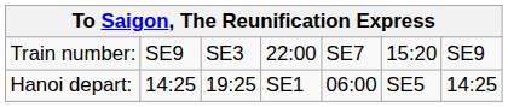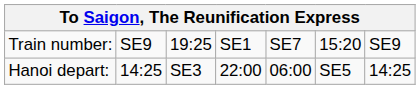 <table class="wikitable">
 <tr>
 <th colspan="7">To <a href='#'>Saigon</a>, The Reunification Express</th>
 </tr>
 <tr>
 <td>Train number:</td>
 <td>SE9</td>
-<td>SE3</td>
-<td>22:00</td>
+<td>19:25</td>
+<td>SE1</td>
 <td>SE7</td>
 <td>15:20</td>
 <td>SE9</td>
 </tr>
 <tr>
 <td>Hanoi depart:</td>
 <td>14:25</td>
-<td>19:25</td>
-<td>SE1</td>
+<td>SE3</td>
+<td>22:00</td>
 <td>06:00</td>
 <td>SE5</td>
 <td>14:25</td>
 </tr>
 </table>
